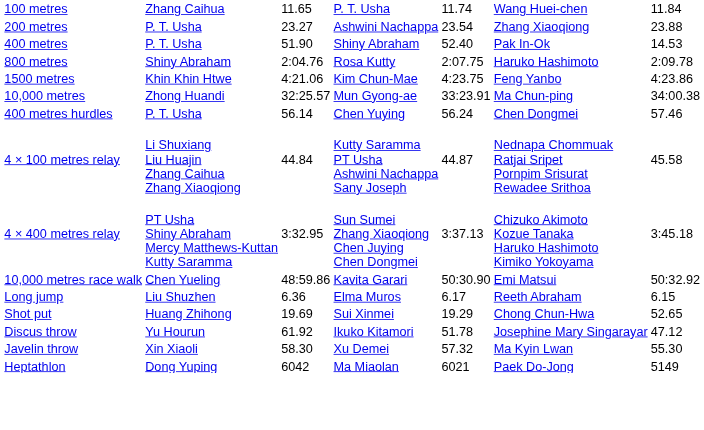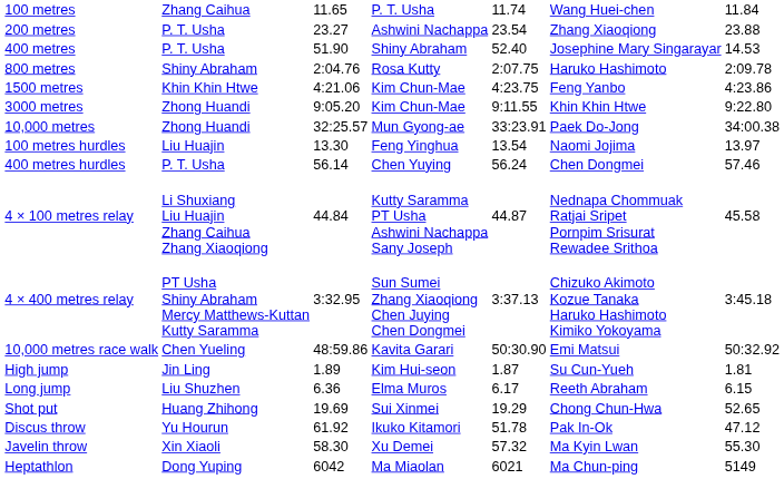 <table>
 <tr>
 <td><a href='#'>100 metres</a></td>
 <td><a href='#'>Zhang Caihua</a><br></td>
 <td>11.65</td>
 <td><a href='#'>P. T. Usha</a><br></td>
 <td>11.74</td>
 <td><a href='#'>Wang Huei-chen</a><br></td>
 <td>11.84</td>
 </tr>
 <tr>
 <td><a href='#'>200 metres</a></td>
 <td><a href='#'>P. T. Usha</a><br></td>
 <td>23.27</td>
 <td><a href='#'>Ashwini Nachappa</a><br></td>
 <td>23.54</td>
 <td><a href='#'>Zhang Xiaoqiong</a><br></td>
 <td>23.88</td>
 </tr>
 <tr>
 <td><a href='#'>400 metres</a></td>
 <td><a href='#'>P. T. Usha</a><br></td>
 <td>51.90</td>
 <td><a href='#'>Shiny Abraham</a><br></td>
 <td>52.40</td>
-<td><a href='#'>Pak In-Ok</a><br></td>
+<td><a href='#'>Josephine Mary Singarayar</a><br></td>
 <td>14.53</td>
 </tr>
 <tr>
 <td><a href='#'>800 metres</a></td>
 <td><a href='#'>Shiny Abraham</a><br></td>
 <td>2:04.76</td>
 <td><a href='#'>Rosa Kutty</a><br></td>
 <td>2:07.75</td>
 <td><a href='#'>Haruko Hashimoto</a><br></td>
 <td>2:09.78</td>
 </tr>
 <tr>
 <td><a href='#'>1500 metres</a></td>
 <td><a href='#'>Khin Khin Htwe</a><br></td>
 <td>4:21.06</td>
 <td><a href='#'>Kim Chun-Mae</a><br></td>
 <td>4:23.75</td>
 <td><a href='#'>Feng Yanbo</a><br></td>
 <td>4:23.86</td>
 </tr>
 <tr>
+<td><a href='#'>3000 metres</a></td>
+<td><a href='#'>Zhong Huandi</a><br></td>
+<td>9:05.20</td>
+<td><a href='#'>Kim Chun-Mae</a><br></td>
+<td>9:11.55</td>
+<td><a href='#'>Khin Khin Htwe</a><br></td>
+<td>9:22.80</td>
+</tr>
+<tr>
 <td><a href='#'>10,000 metres</a></td>
 <td><a href='#'>Zhong Huandi</a><br></td>
 <td>32:25.57</td>
 <td><a href='#'>Mun Gyong-ae</a><br></td>
 <td>33:23.91</td>
-<td><a href='#'>Ma Chun-ping</a><br></td>
+<td><a href='#'>Paek Do-Jong</a><br></td>
 <td>34:00.38</td>
+</tr>
+<tr>
+<td><a href='#'>100 metres hurdles</a></td>
+<td><a href='#'>Liu Huajin</a><br></td>
+<td>13.30</td>
+<td><a href='#'>Feng Yinghua</a><br></td>
+<td>13.54</td>
+<td><a href='#'>Naomi Jojima</a><br></td>
+<td>13.97</td>
 </tr>
 <tr>
 <td><a href='#'>400 metres hurdles</a></td>
 <td><a href='#'>P. T. Usha</a><br></td>
 <td>56.14</td>
 <td><a href='#'>Chen Yuying</a><br></td>
 <td>56.24</td>
 <td><a href='#'>Chen Dongmei</a><br></td>
 <td>57.46</td>
 </tr>
 <tr>
 <td><a href='#'>4 × 100 metres relay</a></td>
 <td><br><a href='#'>Li Shuxiang</a><br><a href='#'>Liu Huajin</a><br><a href='#'>Zhang Caihua</a><br><a href='#'>Zhang Xiaoqiong</a></td>
 <td>44.84</td>
 <td><br><a href='#'>Kutty Saramma</a><br><a href='#'>PT Usha</a><br><a href='#'>Ashwini Nachappa</a><br><a href='#'>Sany Joseph</a></td>
 <td>44.87</td>
 <td><br><a href='#'>Nednapa Chommuak</a><br><a href='#'>Ratjai Sripet</a><br><a href='#'>Pornpim Srisurat</a><br><a href='#'>Rewadee Srithoa</a></td>
 <td>45.58</td>
 </tr>
 <tr>
 <td><a href='#'>4 × 400 metres relay</a></td>
 <td><br><a href='#'>PT Usha</a><br><a href='#'>Shiny Abraham</a><br><a href='#'>Mercy Matthews-Kuttan</a><br><a href='#'>Kutty Saramma</a></td>
 <td>3:32.95</td>
 <td><br><a href='#'>Sun Sumei</a><br><a href='#'>Zhang Xiaoqiong</a><br><a href='#'>Chen Juying</a><br><a href='#'>Chen Dongmei</a></td>
 <td>3:37.13</td>
 <td><br><a href='#'>Chizuko Akimoto</a><br><a href='#'>Kozue Tanaka</a><br><a href='#'>Haruko Hashimoto</a><br><a href='#'>Kimiko Yokoyama</a></td>
 <td>3:45.18</td>
 </tr>
 <tr>
 <td><a href='#'>10,000 metres race walk</a></td>
 <td><a href='#'>Chen Yueling</a><br></td>
 <td>48:59.86</td>
 <td><a href='#'>Kavita Garari</a><br></td>
 <td>50:30.90</td>
 <td><a href='#'>Emi Matsui</a><br></td>
 <td>50:32.92</td>
 </tr>
 <tr>
+<td><a href='#'>High jump</a></td>
+<td><a href='#'>Jin Ling</a><br></td>
+<td>1.89</td>
+<td><a href='#'>Kim Hui-seon</a><br></td>
+<td>1.87</td>
+<td><a href='#'>Su Cun-Yueh</a><br></td>
+<td>1.81</td>
+</tr>
+<tr>
 <td><a href='#'>Long jump</a></td>
 <td><a href='#'>Liu Shuzhen</a><br></td>
 <td>6.36</td>
 <td><a href='#'>Elma Muros</a><br></td>
 <td>6.17</td>
 <td><a href='#'>Reeth Abraham</a><br></td>
 <td>6.15</td>
 </tr>
 <tr>
 <td><a href='#'>Shot put</a></td>
 <td><a href='#'>Huang Zhihong</a><br></td>
 <td>19.69</td>
 <td><a href='#'>Sui Xinmei</a><br></td>
 <td>19.29</td>
 <td><a href='#'>Chong Chun-Hwa</a><br></td>
 <td>52.65</td>
 </tr>
 <tr>
 <td><a href='#'>Discus throw</a></td>
 <td><a href='#'>Yu Hourun</a><br></td>
 <td>61.92</td>
 <td><a href='#'>Ikuko Kitamori</a><br></td>
 <td>51.78</td>
-<td><a href='#'>Josephine Mary Singarayar</a><br></td>
+<td><a href='#'>Pak In-Ok</a><br></td>
 <td>47.12</td>
 </tr>
 <tr>
 <td><a href='#'>Javelin throw</a></td>
 <td><a href='#'>Xin Xiaoli</a><br></td>
 <td>58.30</td>
 <td><a href='#'>Xu Demei</a><br></td>
 <td>57.32</td>
 <td><a href='#'>Ma Kyin Lwan</a><br></td>
 <td>55.30</td>
 </tr>
 <tr>
 <td><a href='#'>Heptathlon</a></td>
 <td><a href='#'>Dong Yuping</a><br></td>
 <td>6042</td>
 <td><a href='#'>Ma Miaolan</a><br></td>
 <td>6021</td>
-<td><a href='#'>Paek Do-Jong</a><br></td>
+<td><a href='#'>Ma Chun-ping</a><br></td>
 <td>5149</td>
 </tr>
 </table>
